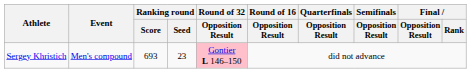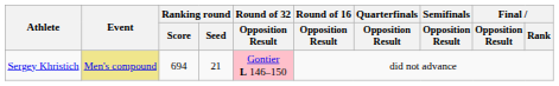 <table class=wikitable style="font-size:90%">
 <tr>
 <th rowspan="2">Athlete</th>
 <th rowspan="2">Event</th>
 <th colspan="2">Ranking round</th>
 <th>Round of 32</th>
 <th>Round of 16</th>
 <th>Quarterfinals</th>
 <th>Semifinals</th>
 <th colspan="2">Final / </th>
 </tr>
 <tr style="font-size:95%">
 <th>Score</th>
 <th>Seed</th>
 <th>Opposition<br>Result</th>
 <th>Opposition<br>Result</th>
 <th>Opposition<br>Result</th>
 <th>Opposition<br>Result</th>
 <th>Opposition<br>Result</th>
 <th>Rank</th>
 </tr>
 <tr align=center>
 <td align=left><a href='#'>Sergey Khristich</a></td>
-<td align=left><a href='#'>Men's compound</a></td>
-<td>693</td>
-<td>23</td>
+<td align=left style="background: khaki;"><a href='#'>Men's compound</a></td>
+<td>694</td>
+<td>21</td>
 <td style="background: pink;"> <a href='#'>Gontier</a><br><strong>L</strong> 146–150</td>
 <td colspan=5>did not advance</td>
 </tr>
 </table>
